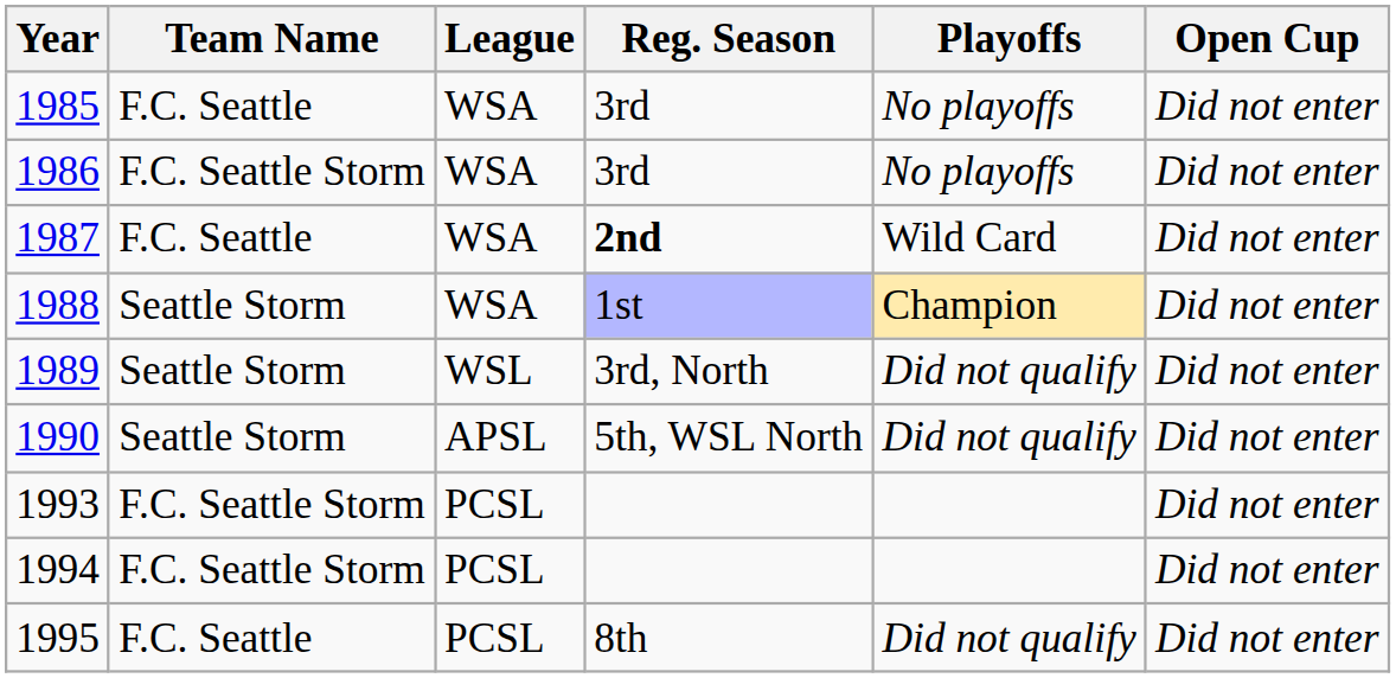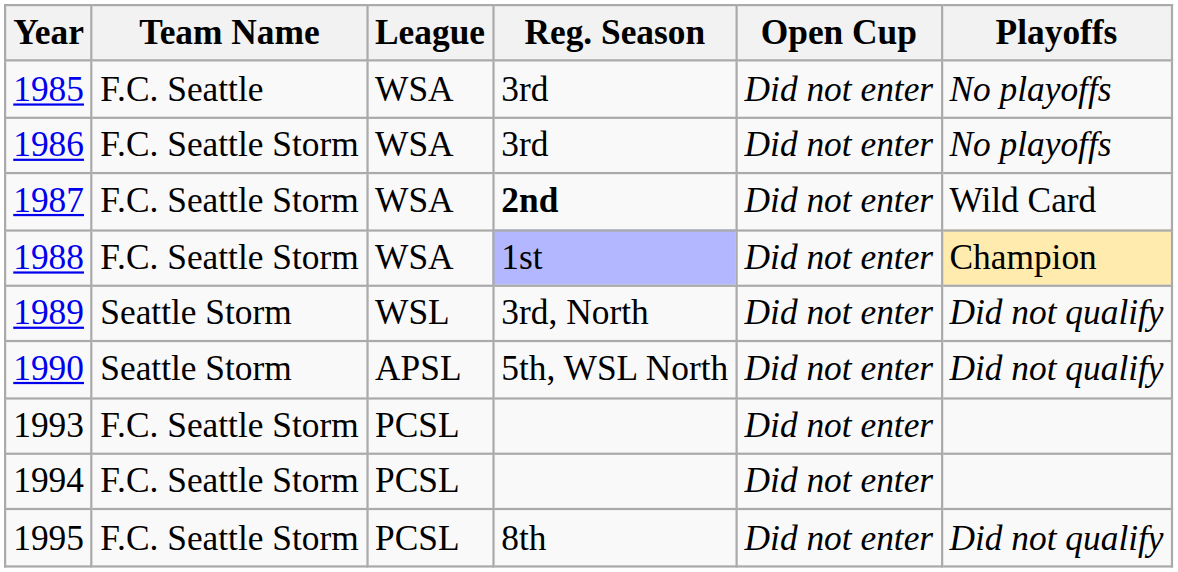 <table class="wikitable">
 <tr>
 <th>Year</th>
 <th>Team Name</th>
 <th>League</th>
 <th>Reg. Season</th>
+<th>Open Cup</th>
 <th>Playoffs</th>
-<th>Open Cup</th>
 </tr>
 <tr>
 <td><a href='#'>1985</a></td>
 <td>F.C. Seattle</td>
 <td>WSA</td>
 <td>3rd</td>
+<td><em>Did not enter</em></td>
 <td><em>No playoffs</em></td>
-<td><em>Did not enter</em></td>
 </tr>
 <tr>
 <td><a href='#'>1986</a></td>
 <td>F.C. Seattle Storm</td>
 <td>WSA</td>
 <td>3rd</td>
+<td><em>Did not enter</em></td>
 <td><em>No playoffs</em></td>
-<td><em>Did not enter</em></td>
 </tr>
 <tr>
 <td><a href='#'>1987</a></td>
-<td>F.C. Seattle</td>
+<td>F.C. Seattle Storm</td>
 <td>WSA</td>
 <td><strong>2nd</strong></td>
+<td><em>Did not enter</em></td>
 <td>Wild Card</td>
-<td><em>Did not enter</em></td>
 </tr>
 <tr>
 <td><a href='#'>1988</a></td>
-<td>Seattle Storm</td>
+<td>F.C. Seattle Storm</td>
 <td>WSA</td>
 <td style="background:#b3b7ff;">1st</td>
+<td><em>Did not enter</em></td>
 <td style="background:#ffebad;">Champion</td>
-<td><em>Did not enter</em></td>
 </tr>
 <tr>
 <td><a href='#'>1989</a></td>
 <td>Seattle Storm</td>
 <td>WSL</td>
 <td>3rd, North</td>
+<td><em>Did not enter</em></td>
 <td><em>Did not qualify</em></td>
-<td><em>Did not enter</em></td>
 </tr>
 <tr>
 <td><a href='#'>1990</a></td>
 <td>Seattle Storm</td>
 <td>APSL</td>
 <td>5th, WSL North</td>
+<td><em>Did not enter</em></td>
 <td><em>Did not qualify</em></td>
-<td><em>Did not enter</em></td>
 </tr>
 <tr>
 <td>1993</td>
 <td>F.C. Seattle Storm</td>
 <td>PCSL</td>
 <td></td>
+<td><em>Did not enter</em></td>
 <td></td>
-<td><em>Did not enter</em></td>
 </tr>
 <tr>
 <td>1994</td>
 <td>F.C. Seattle Storm</td>
 <td>PCSL</td>
 <td></td>
+<td><em>Did not enter</em></td>
 <td></td>
-<td><em>Did not enter</em></td>
 </tr>
 <tr>
 <td>1995</td>
-<td>F.C. Seattle</td>
+<td>F.C. Seattle Storm</td>
 <td>PCSL</td>
 <td>8th</td>
+<td><em>Did not enter</em></td>
 <td><em>Did not qualify</em></td>
-<td><em>Did not enter</em></td>
 </tr>
 </table>
